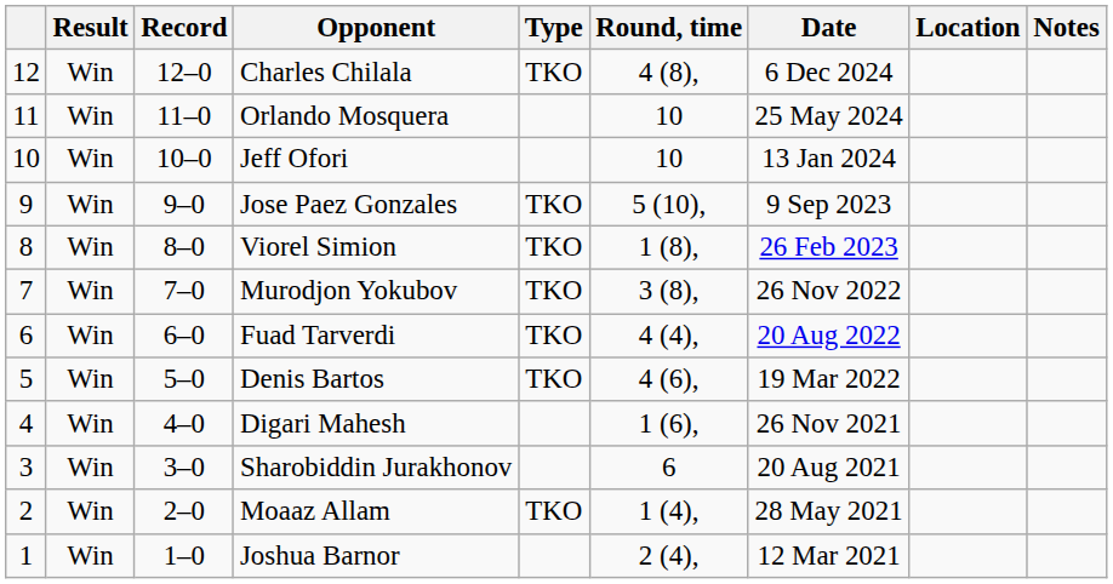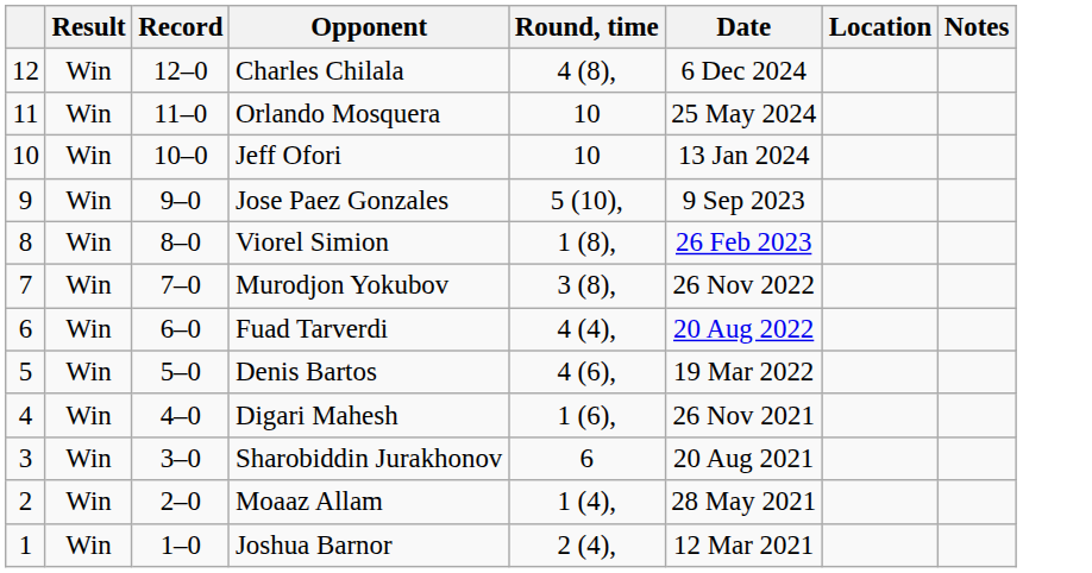 <table class="wikitable" style="text-align:center">
 <tr>
 <th></th>
 <th>Result</th>
 <th>Record</th>
 <th>Opponent</th>
-<th>Type</th>
 <th>Round, time</th>
 <th>Date</th>
 <th>Location</th>
 <th>Notes</th>
 </tr>
 <tr>
 <td>12</td>
 <td>Win</td>
 <td>12–0</td>
 <td align="left">Charles Chilala</td>
-<td>TKO</td>
 <td>4 (8), </td>
 <td>6 Dec 2024</td>
 <td align="left"></td>
 <td></td>
 </tr>
 <tr>
 <td>11</td>
 <td>Win</td>
 <td>11–0</td>
 <td align="left">Orlando Mosquera</td>
-<td></td>
 <td>10</td>
 <td>25 May 2024</td>
 <td align="left"></td>
 <td></td>
 </tr>
 <tr>
 <td>10</td>
 <td>Win</td>
 <td>10–0</td>
 <td align="left">Jeff Ofori</td>
-<td></td>
 <td>10</td>
 <td>13 Jan 2024</td>
 <td align="left"></td>
 <td></td>
 </tr>
 <tr>
 <td>9</td>
 <td>Win</td>
 <td>9–0</td>
 <td align="left">Jose Paez Gonzales</td>
-<td>TKO</td>
 <td>5 (10), </td>
 <td>9 Sep 2023</td>
 <td align="left"></td>
 <td></td>
 </tr>
 <tr>
 <td>8</td>
 <td>Win</td>
 <td>8–0</td>
 <td align="left">Viorel Simion</td>
-<td>TKO</td>
 <td>1 (8), </td>
 <td><a href='#'>26 Feb 2023</a></td>
 <td align="left"></td>
 <td></td>
 </tr>
 <tr>
 <td>7</td>
 <td>Win</td>
 <td>7–0</td>
 <td align="left">Murodjon Yokubov</td>
-<td>TKO</td>
 <td>3 (8), </td>
 <td>26 Nov 2022</td>
 <td align="left"></td>
 <td></td>
 </tr>
 <tr>
 <td>6</td>
 <td>Win</td>
 <td>6–0</td>
 <td align="left">Fuad Tarverdi</td>
-<td>TKO</td>
 <td>4 (4), </td>
 <td><a href='#'>20 Aug 2022</a></td>
 <td align="left"></td>
 <td></td>
 </tr>
 <tr>
 <td>5</td>
 <td>Win</td>
 <td>5–0</td>
 <td align="left">Denis Bartos</td>
-<td>TKO</td>
 <td>4 (6), </td>
 <td>19 Mar 2022</td>
 <td align="left"></td>
 <td></td>
 </tr>
 <tr>
 <td>4</td>
 <td>Win</td>
 <td>4–0</td>
 <td style="text-align:left;">Digari Mahesh</td>
-<td></td>
 <td>1 (6), </td>
 <td>26 Nov 2021</td>
 <td style="text-align:left;"></td>
 <td></td>
 </tr>
 <tr>
 <td>3</td>
 <td>Win</td>
 <td>3–0</td>
 <td style="text-align:left;">Sharobiddin Jurakhonov</td>
-<td></td>
 <td>6</td>
 <td>20 Aug 2021</td>
 <td style="text-align:left;"></td>
 <td></td>
 </tr>
 <tr>
 <td>2</td>
 <td>Win</td>
 <td>2–0</td>
 <td style="text-align:left;">Moaaz Allam</td>
-<td>TKO</td>
 <td>1 (4), </td>
 <td>28 May 2021</td>
 <td style="text-align:left;"></td>
 <td></td>
 </tr>
 <tr>
 <td>1</td>
 <td>Win</td>
 <td>1–0</td>
 <td style="text-align:left;">Joshua Barnor</td>
-<td></td>
 <td>2 (4), </td>
 <td>12 Mar 2021</td>
 <td style="text-align:left;"></td>
 <td></td>
 </tr>
 </table>
